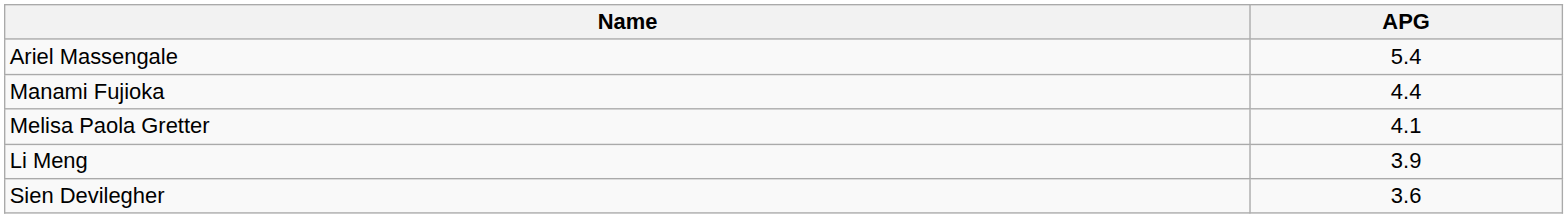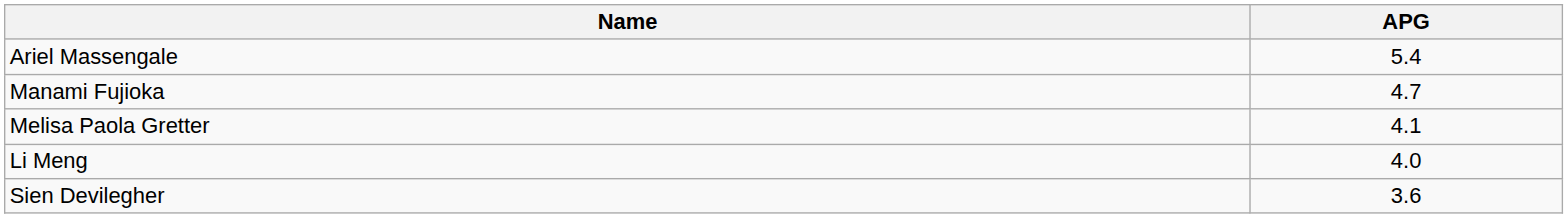 <table class=wikitable width="90%">
 <tr>
 <th width="80%">Name</th>
 <th width="20%">APG</th>
 </tr>
 <tr>
 <td> Ariel Massengale</td>
 <td align=center>5.4</td>
 </tr>
 <tr>
 <td> Manami Fujioka</td>
-<td align=center>4.4</td>
+<td align=center>4.7</td>
 </tr>
 <tr>
 <td> Melisa Paola Gretter</td>
 <td align=center>4.1</td>
 </tr>
 <tr>
 <td> Li Meng</td>
-<td align=center>3.9</td>
+<td align=center>4.0</td>
 </tr>
 <tr>
 <td> Sien Devilegher</td>
 <td align=center>3.6</td>
 </tr>
 </table>
